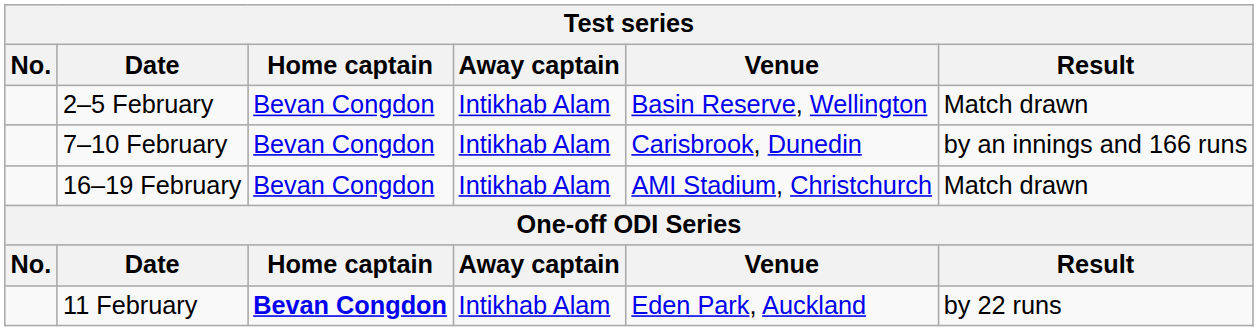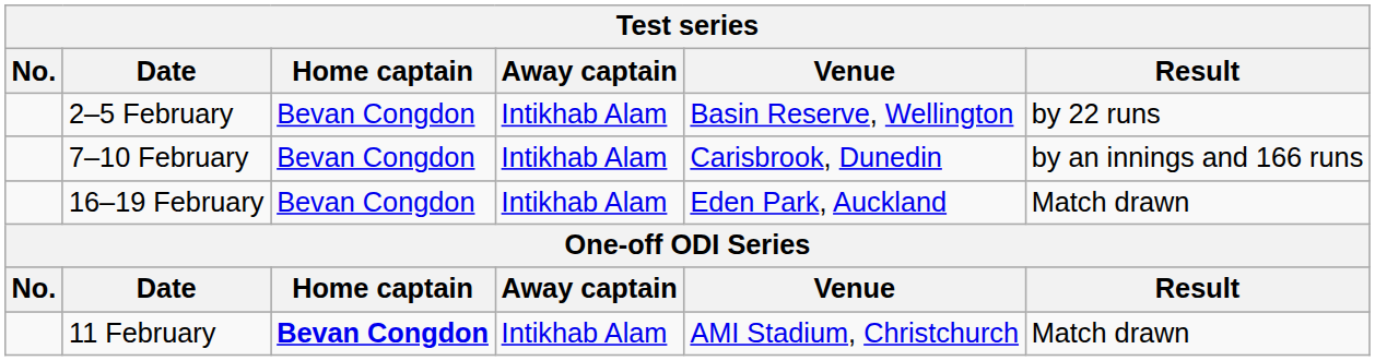 <table class="wikitable">
 <tr>
 <th colspan="9">Test series</th>
 </tr>
 <tr>
 <th>No.</th>
 <th>Date</th>
 <th>Home captain</th>
 <th>Away captain</th>
 <th>Venue</th>
 <th>Result</th>
 </tr>
 <tr>
 <td></td>
 <td>2–5 February</td>
 <td><a href='#'>Bevan Congdon</a></td>
 <td><a href='#'>Intikhab Alam</a></td>
 <td><a href='#'>Basin Reserve</a>, <a href='#'>Wellington</a></td>
-<td>Match drawn</td>
+<td> by 22 runs</td>
 </tr>
 <tr>
 <td></td>
 <td>7–10 February</td>
 <td><a href='#'>Bevan Congdon</a></td>
 <td><a href='#'>Intikhab Alam</a></td>
 <td><a href='#'>Carisbrook</a>, <a href='#'>Dunedin</a></td>
 <td> by an innings and 166 runs</td>
 </tr>
 <tr>
 <td></td>
 <td>16–19 February</td>
 <td><a href='#'>Bevan Congdon</a></td>
 <td><a href='#'>Intikhab Alam</a></td>
-<td><a href='#'>AMI Stadium</a>, <a href='#'>Christchurch</a></td>
+<td><a href='#'>Eden Park</a>, <a href='#'>Auckland</a></td>
 <td>Match drawn</td>
 </tr>
 <tr>
 <th colspan="9">One-off ODI Series</th>
 </tr>
 <tr>
 <th>No.</th>
 <th>Date</th>
 <th>Home captain</th>
 <th>Away captain</th>
 <th>Venue</th>
 <th>Result</th>
 </tr>
 <tr>
 <td></td>
 <td>11 February</td>
 <td><strong><a href='#'>Bevan Congdon</a></strong></td>
 <td><a href='#'>Intikhab Alam</a></td>
-<td><a href='#'>Eden Park</a>, <a href='#'>Auckland</a></td>
-<td> by 22 runs</td>
+<td><a href='#'>AMI Stadium</a>, <a href='#'>Christchurch</a></td>
+<td>Match drawn</td>
 </tr>
 </table>
